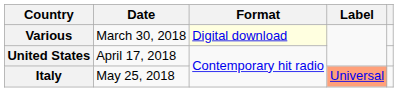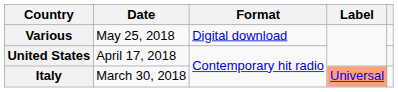 <table class="wikitable plainrowheaders">
 <tr>
 <th>Country</th>
 <th>Date</th>
 <th>Format</th>
 <th>Label</th>
 <th></th>
 </tr>
 <tr>
 <th scope="row">Various</th>
-<td>March 30, 2018</td>
-<td style="background: lightyellow;"><a href='#'>Digital download</a></td>
+<td>May 25, 2018</td>
+<td><a href='#'>Digital download</a></td>
 <td rowspan="2"></td>
 <td></td>
 </tr>
 <tr>
 <th scope="row">United States</th>
 <td>April 17, 2018</td>
 <td rowspan="2"><a href='#'>Contemporary hit radio</a></td>
 <td></td>
 </tr>
 <tr>
 <th scope="row">Italy</th>
-<td>May 25, 2018</td>
+<td>March 30, 2018</td>
 <td style="background: lightsalmon;"><a href='#'>Universal</a></td>
 <td></td>
 </tr>
 </table>
